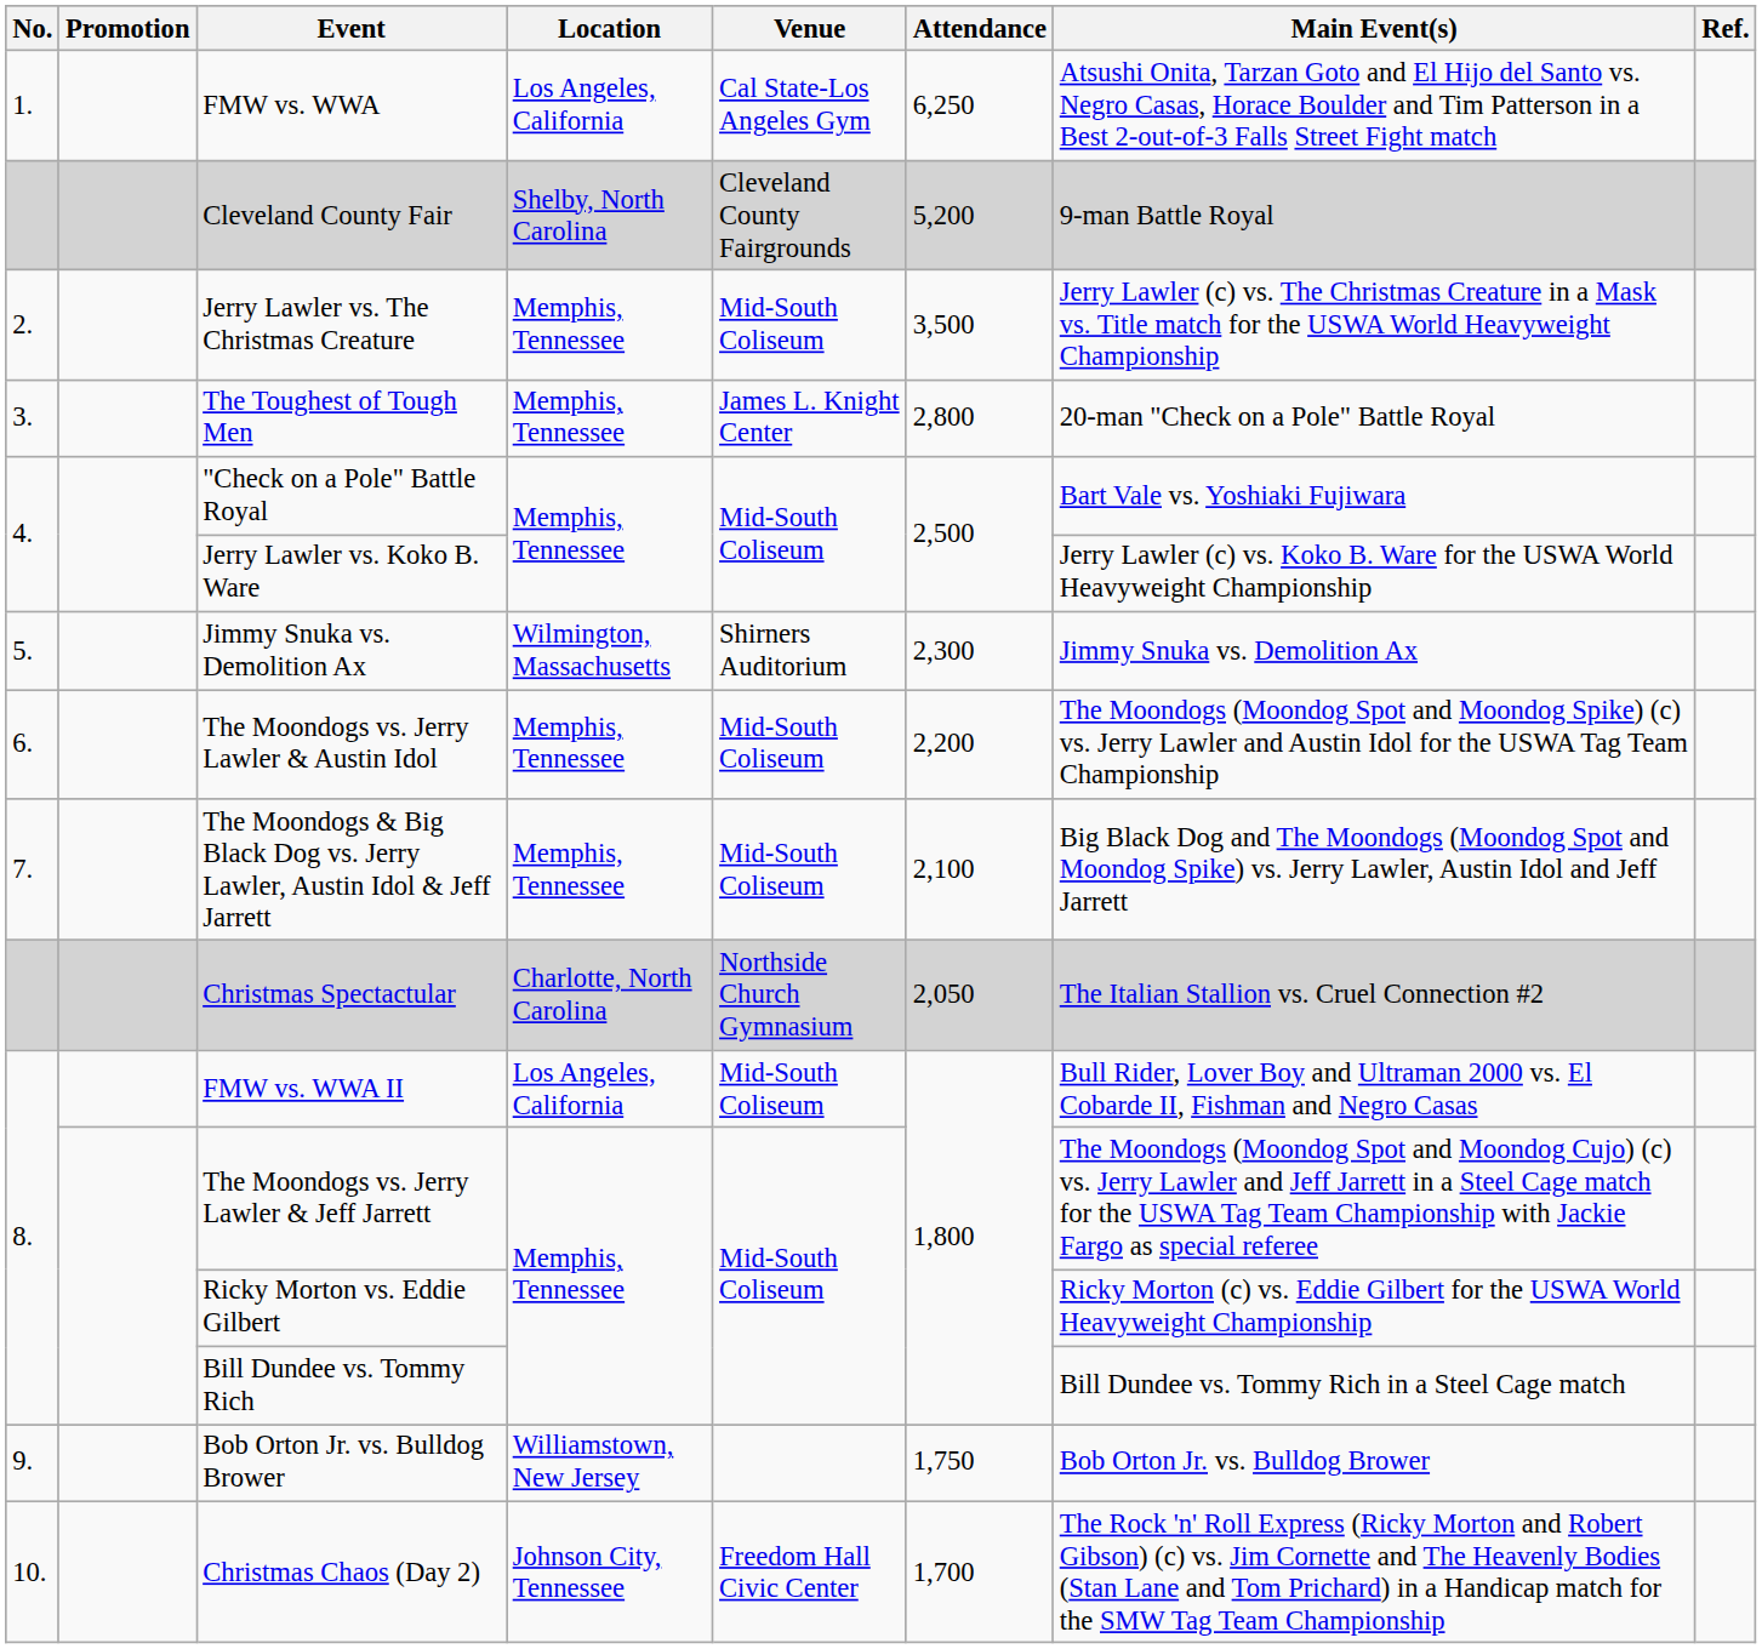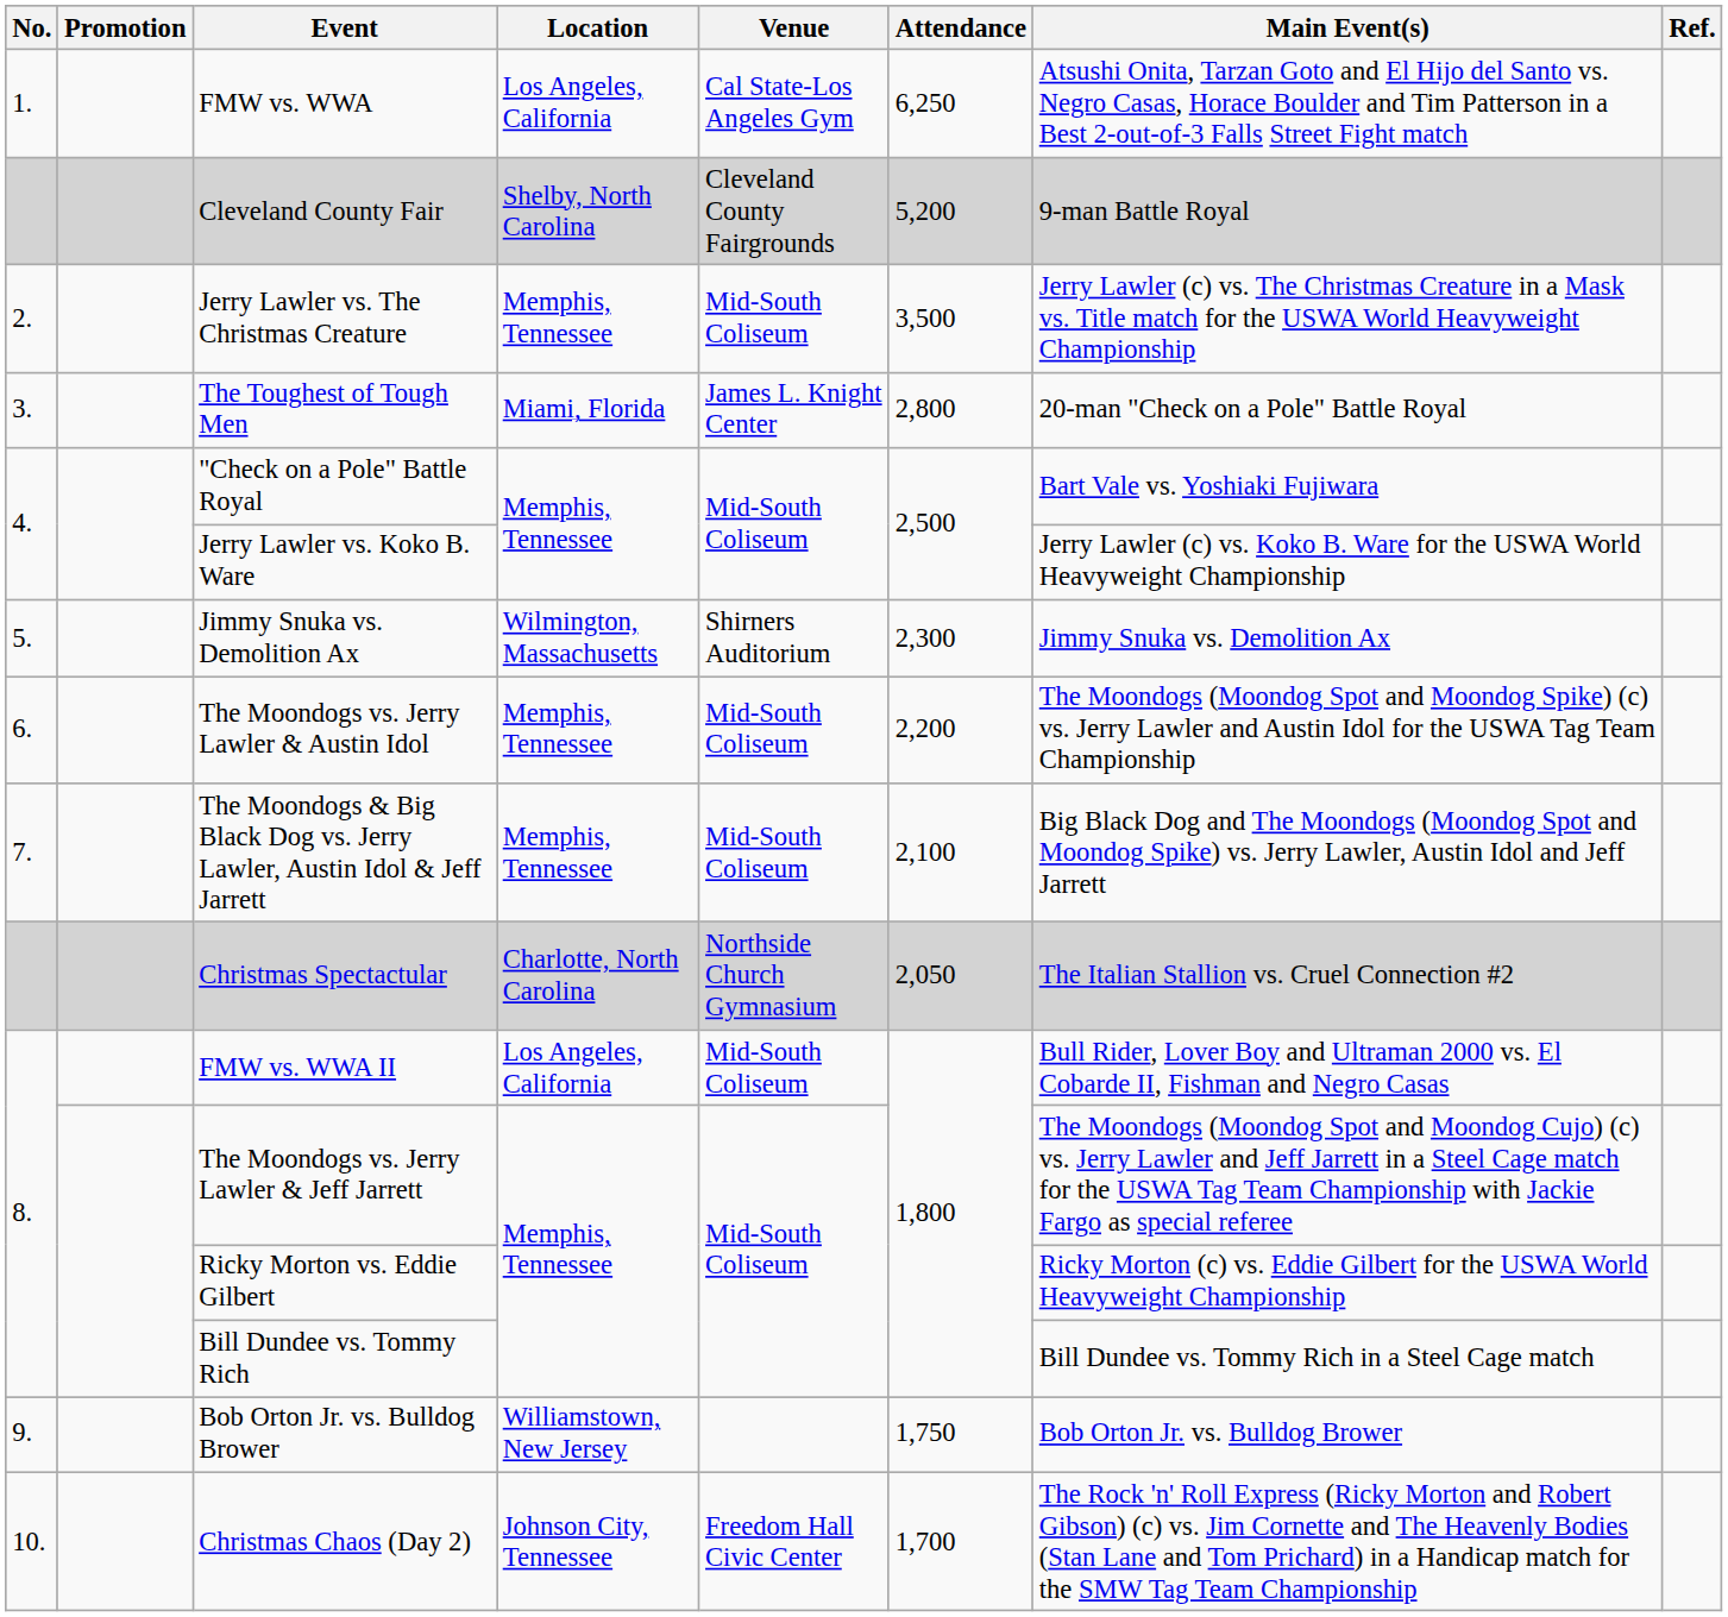 <table class="wikitable sortable" style="font-size:85%;">
 <tr>
 <th>No.</th>
 <th>Promotion</th>
 <th>Event</th>
 <th>Location</th>
 <th>Venue</th>
 <th>Attendance</th>
 <th class=unsortable>Main Event(s)</th>
 <th class=unsortable>Ref.</th>
 </tr>
 <tr>
 <td>1.</td>
 <td></td>
 <td>FMW vs. WWA <br> </td>
 <td><a href='#'>Los Angeles, California</a></td>
 <td><a href='#'>Cal State-Los Angeles Gym</a></td>
 <td>6,250</td>
 <td><a href='#'>Atsushi Onita</a>, <a href='#'>Tarzan Goto</a> and <a href='#'>El Hijo del Santo</a> vs. <a href='#'>Negro Casas</a>, <a href='#'>Horace Boulder</a> and Tim Patterson in a <a href='#'>Best 2-out-of-3 Falls</a> <a href='#'>Street Fight match</a></td>
 <td></td>
 </tr>
 <tr>
 <td bgcolor=lightgrey></td>
 <td bgcolor=lightgrey></td>
 <td bgcolor=lightgrey>Cleveland County Fair <br> </td>
 <td bgcolor=lightgrey><a href='#'>Shelby, North Carolina</a></td>
 <td bgcolor=lightgrey>Cleveland County Fairgrounds</td>
 <td bgcolor=lightgrey>5,200</td>
 <td bgcolor=lightgrey>9-man Battle Royal</td>
 <td bgcolor=lightgrey></td>
 </tr>
 <tr>
 <td>2.</td>
 <td></td>
 <td>Jerry Lawler vs. The Christmas Creature <br> </td>
 <td><a href='#'>Memphis, Tennessee</a></td>
 <td><a href='#'>Mid-South Coliseum</a></td>
 <td>3,500</td>
 <td><a href='#'>Jerry Lawler</a> (c) vs. <a href='#'>The Christmas Creature</a> in a <a href='#'>Mask vs. Title match</a> for the <a href='#'>USWA World Heavyweight Championship</a></td>
 <td></td>
 </tr>
 <tr>
 <td>3.</td>
 <td></td>
 <td><a href='#'>The Toughest of Tough Men</a> <br> </td>
-<td><a href='#'>Memphis, Tennessee</a></td>
+<td><a href='#'>Miami, Florida</a></td>
 <td><a href='#'>James L. Knight Center</a></td>
 <td>2,800</td>
 <td>20-man "Check on a Pole" Battle Royal</td>
 <td></td>
 </tr>
 <tr>
 <td rowspan=2>4.</td>
 <td rowspan=2></td>
 <td>"Check on a Pole" Battle Royal <br> </td>
 <td rowspan=2><a href='#'>Memphis, Tennessee</a></td>
 <td rowspan=2><a href='#'>Mid-South Coliseum</a></td>
 <td rowspan=2>2,500</td>
 <td><a href='#'>Bart Vale</a> vs. <a href='#'>Yoshiaki Fujiwara</a></td>
 <td></td>
 </tr>
 <tr>
 <td>Jerry Lawler vs. Koko B. Ware <br> </td>
 <td>Jerry Lawler (c) vs. <a href='#'>Koko B. Ware</a> for the USWA World Heavyweight Championship</td>
 <td></td>
 </tr>
 <tr>
 <td>5.</td>
 <td></td>
 <td>Jimmy Snuka vs. Demolition Ax <br> </td>
 <td><a href='#'>Wilmington, Massachusetts</a></td>
 <td>Shirners Auditorium</td>
 <td>2,300</td>
 <td><a href='#'>Jimmy Snuka</a> vs. <a href='#'>Demolition Ax</a></td>
 <td></td>
 </tr>
 <tr>
 <td>6.</td>
 <td></td>
 <td>The Moondogs vs. Jerry Lawler & Austin Idol <br> </td>
 <td><a href='#'>Memphis, Tennessee</a></td>
 <td><a href='#'>Mid-South Coliseum</a></td>
 <td>2,200</td>
 <td><a href='#'>The Moondogs</a> (<a href='#'>Moondog Spot</a> and <a href='#'>Moondog Spike</a>) (c) vs. Jerry Lawler and Austin Idol for the USWA Tag Team Championship</td>
 <td></td>
 </tr>
 <tr>
 <td>7.</td>
 <td></td>
 <td>The Moondogs & Big Black Dog vs. Jerry Lawler, Austin Idol & Jeff Jarrett <br> </td>
 <td><a href='#'>Memphis, Tennessee</a></td>
 <td><a href='#'>Mid-South Coliseum</a></td>
 <td>2,100</td>
 <td>Big Black Dog and <a href='#'>The Moondogs</a> (<a href='#'>Moondog Spot</a> and <a href='#'>Moondog Spike</a>) vs. Jerry Lawler, Austin Idol and Jeff Jarrett</td>
 <td></td>
 </tr>
 <tr>
 <td bgcolor=lightgrey></td>
 <td bgcolor=lightgrey></td>
 <td bgcolor=lightgrey><a href='#'>Christmas Spectactular</a> <br> </td>
 <td bgcolor=lightgrey><a href='#'>Charlotte, North Carolina</a></td>
 <td bgcolor=lightgrey><a href='#'>Northside Church Gymnasium</a></td>
 <td bgcolor=lightgrey>2,050</td>
 <td bgcolor=lightgrey><a href='#'>The Italian Stallion</a> vs. Cruel Connection #2</td>
 <td bgcolor=lightgrey></td>
 </tr>
 <tr>
 <td rowspan=4>8.</td>
 <td></td>
 <td><a href='#'>FMW vs. WWA II</a> <br> </td>
 <td><a href='#'>Los Angeles, California</a></td>
 <td><a href='#'>Mid-South Coliseum</a></td>
 <td rowspan=4>1,800</td>
 <td><a href='#'>Bull Rider</a>, <a href='#'>Lover Boy</a> and <a href='#'>Ultraman 2000</a> vs. <a href='#'>El Cobarde II</a>, <a href='#'>Fishman</a> and <a href='#'>Negro Casas</a></td>
 <td></td>
 </tr>
 <tr>
 <td rowspan=3></td>
 <td>The Moondogs vs. Jerry Lawler & Jeff Jarrett <br> </td>
 <td rowspan=3><a href='#'>Memphis, Tennessee</a></td>
 <td rowspan=3><a href='#'>Mid-South Coliseum</a></td>
 <td><a href='#'>The Moondogs</a> (<a href='#'>Moondog Spot</a> and <a href='#'>Moondog Cujo</a>) (c) vs. <a href='#'>Jerry Lawler</a> and <a href='#'>Jeff Jarrett</a> in a <a href='#'>Steel Cage match</a> for the <a href='#'>USWA Tag Team Championship</a> with <a href='#'>Jackie Fargo</a> as <a href='#'>special referee</a></td>
 <td></td>
 </tr>
 <tr>
 <td>Ricky Morton vs. Eddie Gilbert <br> </td>
 <td><a href='#'>Ricky Morton</a> (c) vs. <a href='#'>Eddie Gilbert</a> for the <a href='#'>USWA World Heavyweight Championship</a></td>
 <td></td>
 </tr>
 <tr>
 <td>Bill Dundee vs. Tommy Rich <br> </td>
 <td>Bill Dundee vs. Tommy Rich in a Steel Cage match</td>
 <td></td>
 </tr>
 <tr>
 <td>9.</td>
 <td></td>
 <td>Bob Orton Jr. vs. Bulldog Brower <br> </td>
 <td><a href='#'>Williamstown, New Jersey</a></td>
 <td></td>
 <td>1,750</td>
 <td><a href='#'>Bob Orton Jr.</a> vs. <a href='#'>Bulldog Brower</a></td>
 <td></td>
 </tr>
 <tr>
 <td>10.</td>
 <td></td>
 <td><a href='#'>Christmas Chaos</a> (Day 2) <br> </td>
 <td><a href='#'>Johnson City, Tennessee</a></td>
 <td><a href='#'>Freedom Hall Civic Center</a></td>
 <td>1,700</td>
 <td><a href='#'>The Rock 'n' Roll Express</a> (<a href='#'>Ricky Morton</a> and <a href='#'>Robert Gibson</a>) (c) vs. <a href='#'>Jim Cornette</a> and <a href='#'>The Heavenly Bodies</a> (<a href='#'>Stan Lane</a> and <a href='#'>Tom Prichard</a>) in a Handicap match for the <a href='#'>SMW Tag Team Championship</a></td>
 <td></td>
 </tr>
 </table>
